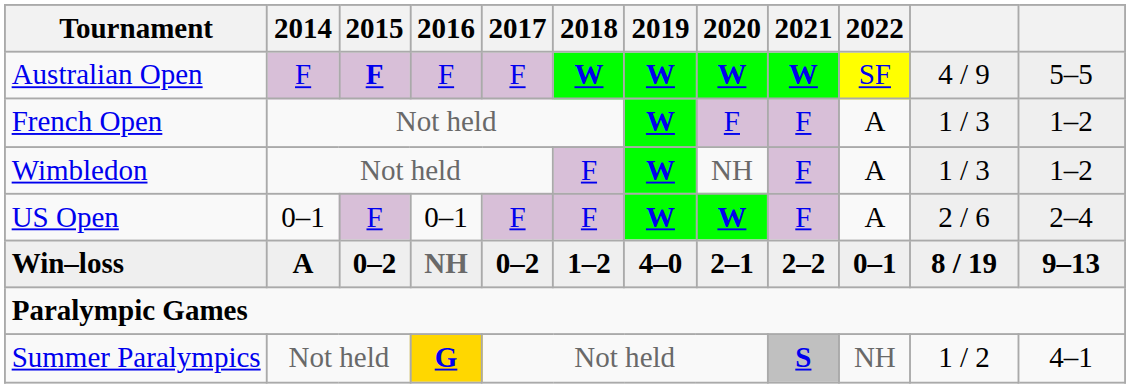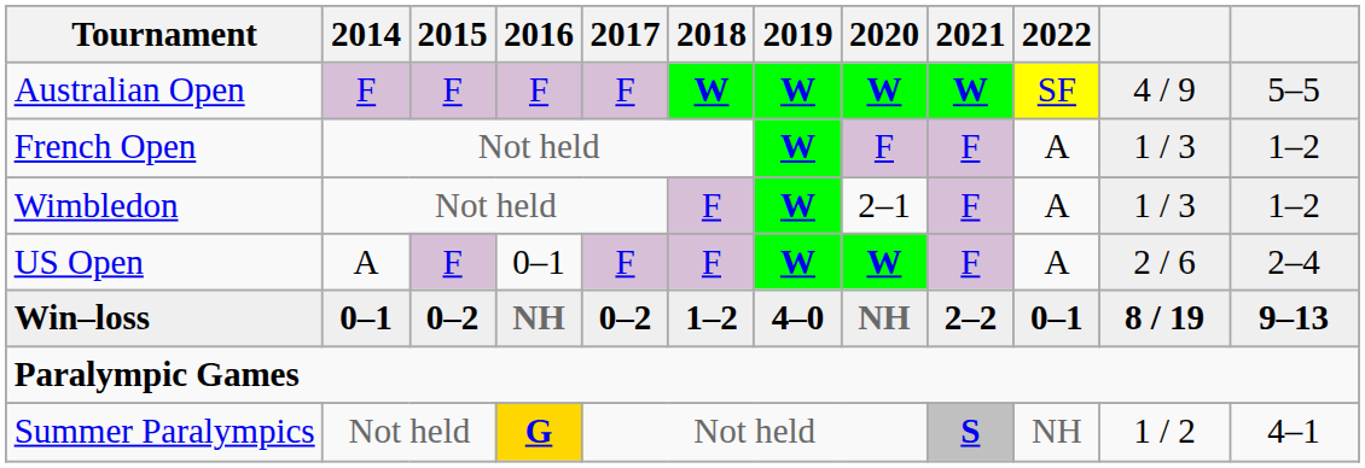 <table class=wikitable style=text-align:center;font-size:97%>
 <tr>
 <th>Tournament</th>
 <th>2014</th>
 <th>2015</th>
 <th>2016</th>
 <th>2017</th>
 <th>2018</th>
 <th>2019</th>
 <th>2020</th>
 <th>2021</th>
 <th>2022</th>
 <th style="width:50px;"></th>
 <th width=50></th>
 </tr>
 <tr>
 <td style="text-align:left"><a href='#'>Australian Open</a></td>
 <td style="background:thistle;"><a href='#'>F</a></td>
-<td style="background:thistle;"><strong><a href='#'>F</a></strong></td>
+<td style="background:thistle;"><a href='#'>F</a></td>
 <td style="background:thistle;"><a href='#'>F</a></td>
 <td style="background:thistle;"><a href='#'>F</a></td>
 <td style="background:lime;"><a href='#'><strong>W</strong></a></td>
 <td style="background:lime;"><a href='#'><strong>W</strong></a></td>
 <td style="background:lime;"><a href='#'><strong>W</strong></a></td>
 <td style="background:lime;"><a href='#'><strong>W</strong></a></td>
 <td style="background:yellow;"><a href='#'>SF</a></td>
 <td style="background:#efefef;">4 / 9</td>
 <td style="background:#efefef;">5–5</td>
 </tr>
 <tr>
 <td style="text-align:left"><a href='#'>French Open</a></td>
 <td colspan="5" style="color:dimGrey;">Not held</td>
 <td style="background:lime;"><a href='#'><strong>W</strong></a></td>
 <td style="background:thistle;"><a href='#'>F</a></td>
 <td style="background:thistle;"><a href='#'>F</a></td>
 <td>A</td>
 <td style="background:#efefef;">1 / 3</td>
 <td style="background:#efefef;">1–2</td>
 </tr>
 <tr>
 <td style="text-align:left"><a href='#'>Wimbledon</a></td>
 <td colspan="4" style="color:dimGrey;">Not held</td>
 <td style="background:thistle;"><a href='#'>F</a></td>
 <td style="background:lime;"><a href='#'><strong>W</strong></a></td>
-<td style="color:dimGrey;">NH</td>
+<td>2–1</td>
 <td style="background:thistle;"><a href='#'>F</a></td>
 <td>A</td>
 <td style="background:#efefef;">1 / 3</td>
 <td style="background:#efefef;">1–2</td>
 </tr>
 <tr>
 <td style="text-align:left"><a href='#'>US Open</a></td>
-<td>0–1</td>
+<td>A</td>
 <td style="background:thistle;"><a href='#'>F</a></td>
 <td>0–1</td>
 <td style="background:thistle;"><a href='#'>F</a></td>
 <td style="background:thistle;"><a href='#'>F</a></td>
 <td style="background:lime;"><a href='#'><strong>W</strong></a></td>
 <td style="background:lime;"><a href='#'><strong>W</strong></a></td>
 <td style="background:thistle;"><a href='#'>F</a></td>
 <td>A</td>
 <td style="background:#efefef;">2 / 6</td>
 <td style="background:#efefef;">2–4</td>
 </tr>
 <tr style=background:#efefef;font-weight:bold>
 <td style=text-align:left>Win–loss</td>
-<td>A</td>
+<td>0–1</td>
 <td>0–2</td>
 <td style="color:dimGrey;">NH</td>
 <td>0–2</td>
 <td>1–2</td>
 <td>4–0</td>
-<td>2–1</td>
+<td style="color:dimGrey;">NH</td>
 <td>2–2</td>
 <td>0–1</td>
 <td>8 / 19</td>
 <td>9–13</td>
 </tr>
 <tr>
 <td colspan="21" style="text-align:left;"><strong>Paralympic Games</strong></td>
 </tr>
 <tr>
 <td align=left><a href='#'>Summer Paralympics</a></td>
 <td colspan="2" style="color:dimGrey;">Not held</td>
 <td bgcolor=gold><strong><a href='#'>G</a></strong></td>
 <td colspan="4" style="color:dimGrey;">Not held</td>
 <td style="background:silver;"><strong><a href='#'>S</a></strong></td>
 <td style="color:dimGrey;">NH</td>
 <td>1 / 2</td>
 <td>4–1</td>
 </tr>
 </table>
